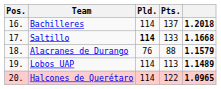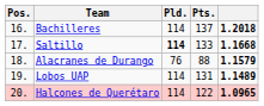 <table class="wikitable" style="text-align:center">
 <tr>
 <th>Pos.</th>
 <th>Team</th>
 <th>Pld.</th>
 <th>Pts.</th>
 <th></th>
 </tr>
 <tr>
 <td>16.</td>
 <td style="text-align:left"><a href='#'>Bachilleres</a></td>
 <td>114</td>
 <td>137</td>
 <td><strong>1.2018</strong></td>
 </tr>
 <tr>
 <td>17.</td>
 <td style="text-align:left"><a href='#'>Saltillo</a></td>
 <td><strong>114</strong></td>
 <td>133</td>
 <td><strong>1.1668</strong></td>
 </tr>
 <tr>
 <td>18.</td>
 <td style="text-align:left"><a href='#'>Alacranes de Durango</a></td>
 <td>76</td>
 <td>88</td>
 <td><strong>1.1579</strong></td>
 </tr>
 <tr>
 <td>19.</td>
 <td style="text-align:left"><a href='#'>Lobos UAP</a></td>
 <td>114</td>
-<td>113</td>
+<td>131</td>
 <td><strong>1.1489</strong></td>
 </tr>
 <tr bgcolor=#FFCCCC>
 <td>20.</td>
 <td style="text-align:left"><a href='#'>Halcones de Querétaro</a></td>
 <td>114</td>
 <td>122</td>
 <td><strong>1.0965</strong></td>
 </tr>
 </table>
